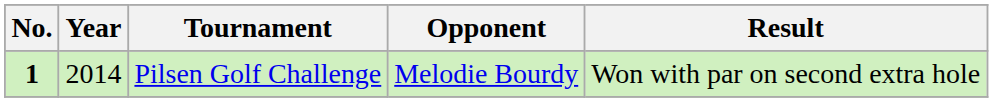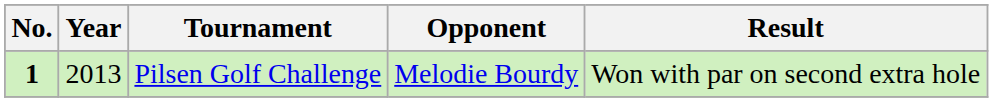 <table class="wikitable" style="font-size:95%;">
 <tr>
 <th>No.</th>
 <th>Year</th>
 <th>Tournament</th>
 <th>Opponent</th>
 <th>Result</th>
 </tr>
 <tr style="background:#D0F0C0;">
 <td align=center><strong>1</strong></td>
-<td>2014</td>
+<td>2013</td>
 <td><a href='#'>Pilsen Golf Challenge</a></td>
 <td> <a href='#'>Melodie Bourdy</a></td>
 <td>Won with par on second extra hole</td>
 </tr>
 </table>
